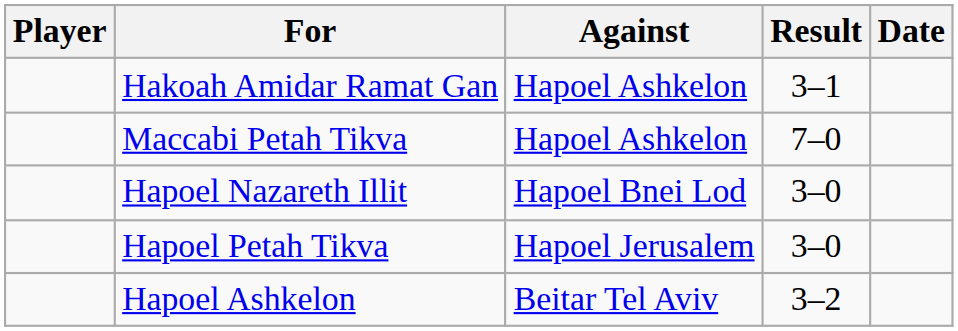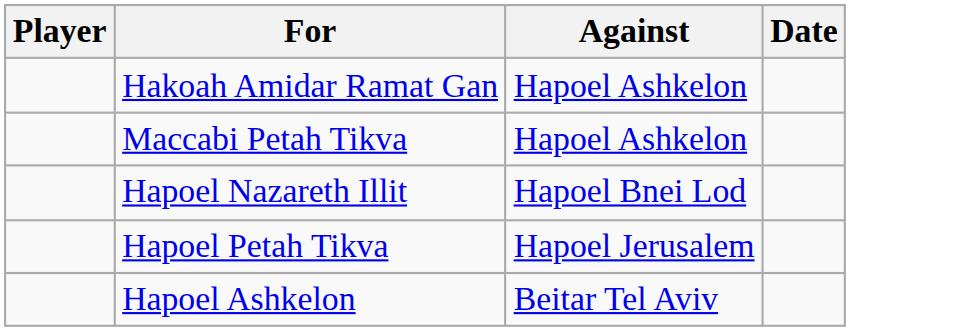 <table class="wikitable sortable">
 <tr>
 <th>Player</th>
 <th>For</th>
 <th>Against</th>
-<th style="text-align:center">Result</th>
 <th>Date</th>
 </tr>
 <tr>
 <td> </td>
 <td><a href='#'>Hakoah Amidar Ramat Gan</a></td>
 <td><a href='#'>Hapoel Ashkelon</a></td>
-<td style="text-align:center;">3–1</td>
 <td></td>
 </tr>
 <tr>
 <td> </td>
 <td><a href='#'>Maccabi Petah Tikva</a></td>
 <td><a href='#'>Hapoel Ashkelon</a></td>
-<td style="text-align:center;">7–0</td>
 <td></td>
 </tr>
 <tr>
 <td> </td>
 <td><a href='#'>Hapoel Nazareth Illit</a></td>
 <td><a href='#'>Hapoel Bnei Lod</a></td>
-<td style="text-align:center;">3–0</td>
 <td></td>
 </tr>
 <tr>
 <td> </td>
 <td><a href='#'>Hapoel Petah Tikva</a></td>
 <td><a href='#'>Hapoel Jerusalem</a></td>
-<td style="text-align:center;">3–0</td>
 <td></td>
 </tr>
 <tr>
 <td> </td>
 <td><a href='#'>Hapoel Ashkelon</a></td>
 <td><a href='#'>Beitar Tel Aviv</a></td>
-<td style="text-align:center;">3–2</td>
 <td></td>
 </tr>
 </table>
